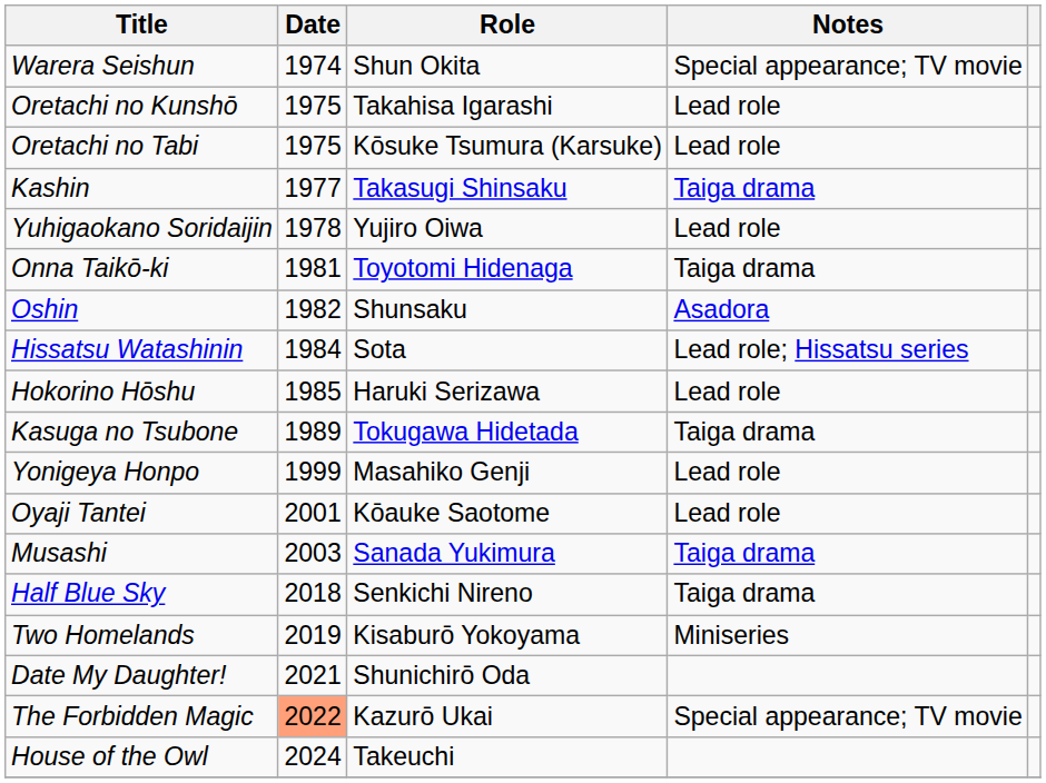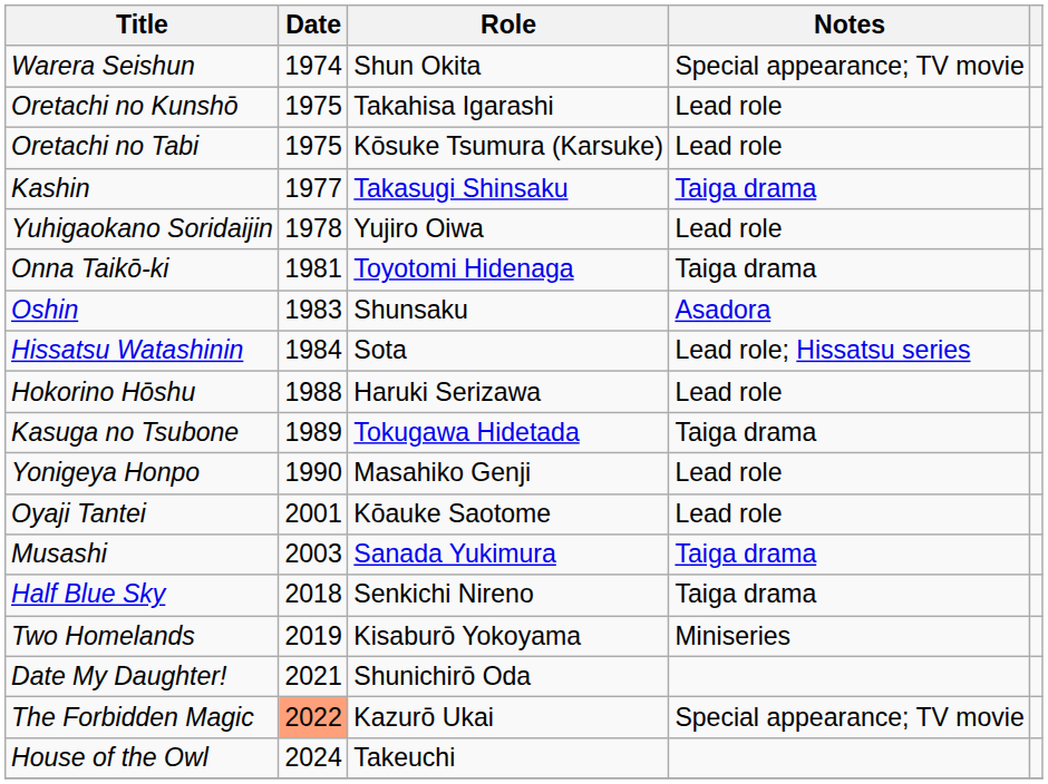 <table class="wikitable sortable">
 <tr>
 <th>Title</th>
 <th>Date</th>
 <th>Role</th>
 <th class="unsortable">Notes</th>
 <th class="unsortable"></th>
 </tr>
 <tr>
 <td><em>Warera Seishun</em></td>
 <td>1974</td>
 <td>Shun Okita</td>
 <td>Special appearance; TV movie</td>
 <td></td>
 </tr>
 <tr>
 <td><em>Oretachi no Kunshō</em></td>
 <td>1975</td>
 <td>Takahisa Igarashi</td>
 <td>Lead role</td>
 <td></td>
 </tr>
 <tr>
 <td><em>Oretachi no Tabi</em></td>
 <td>1975</td>
 <td>Kōsuke Tsumura (Karsuke)</td>
 <td>Lead role</td>
 <td></td>
 </tr>
 <tr>
 <td><em>Kashin</em></td>
 <td>1977</td>
 <td><a href='#'>Takasugi Shinsaku</a></td>
 <td><a href='#'>Taiga drama</a></td>
 <td></td>
 </tr>
 <tr>
 <td><em>Yuhigaokano Soridaijin</em></td>
 <td>1978</td>
 <td>Yujiro Oiwa</td>
 <td>Lead role</td>
 <td></td>
 </tr>
 <tr>
 <td><em>Onna Taikō-ki</em></td>
 <td>1981</td>
 <td><a href='#'>Toyotomi Hidenaga</a></td>
 <td>Taiga drama</td>
 <td></td>
 </tr>
 <tr>
 <td><em><a href='#'>Oshin</a></em></td>
-<td>1982</td>
+<td>1983</td>
 <td>Shunsaku</td>
 <td><a href='#'>Asadora</a></td>
 <td></td>
 </tr>
 <tr>
 <td><em><a href='#'>Hissatsu Watashinin</a></em></td>
 <td>1984</td>
 <td>Sota</td>
 <td>Lead role; <a href='#'>Hissatsu series</a></td>
 <td></td>
 </tr>
 <tr>
 <td><em>Hokorino Hōshu</em></td>
-<td>1985</td>
+<td>1988</td>
 <td>Haruki Serizawa</td>
 <td>Lead role</td>
 <td></td>
 </tr>
 <tr>
 <td><em>Kasuga no Tsubone</em></td>
 <td>1989</td>
 <td><a href='#'>Tokugawa Hidetada</a></td>
 <td>Taiga drama</td>
 <td></td>
 </tr>
 <tr>
 <td><em>Yonigeya Honpo</em></td>
-<td>1999</td>
+<td>1990</td>
 <td>Masahiko Genji</td>
 <td>Lead role</td>
 <td></td>
 </tr>
 <tr>
 <td><em>Oyaji Tantei</em></td>
 <td>2001</td>
 <td>Kōauke Saotome</td>
 <td>Lead role</td>
 <td></td>
 </tr>
 <tr>
 <td><em>Musashi</em></td>
 <td>2003</td>
 <td><a href='#'>Sanada Yukimura</a></td>
 <td><a href='#'>Taiga drama</a></td>
 <td></td>
 </tr>
 <tr>
 <td><em><a href='#'>Half Blue Sky</a></em></td>
 <td>2018</td>
 <td>Senkichi Nireno</td>
 <td>Taiga drama</td>
 <td></td>
 </tr>
 <tr>
 <td><em>Two Homelands</em></td>
 <td>2019</td>
 <td>Kisaburō Yokoyama</td>
 <td>Miniseries</td>
 <td></td>
 </tr>
 <tr>
 <td><em>Date My Daughter!</em></td>
 <td>2021</td>
 <td>Shunichirō Oda</td>
 <td></td>
 <td></td>
 </tr>
 <tr>
 <td><em>The Forbidden Magic</em></td>
 <td style="background: lightsalmon;">2022</td>
 <td>Kazurō Ukai</td>
 <td>Special appearance; TV movie</td>
 <td></td>
 </tr>
 <tr>
 <td><em>House of the Owl</em></td>
 <td>2024</td>
 <td>Takeuchi</td>
 <td></td>
 <td></td>
 </tr>
 <tr>
 </tr>
 </table>
